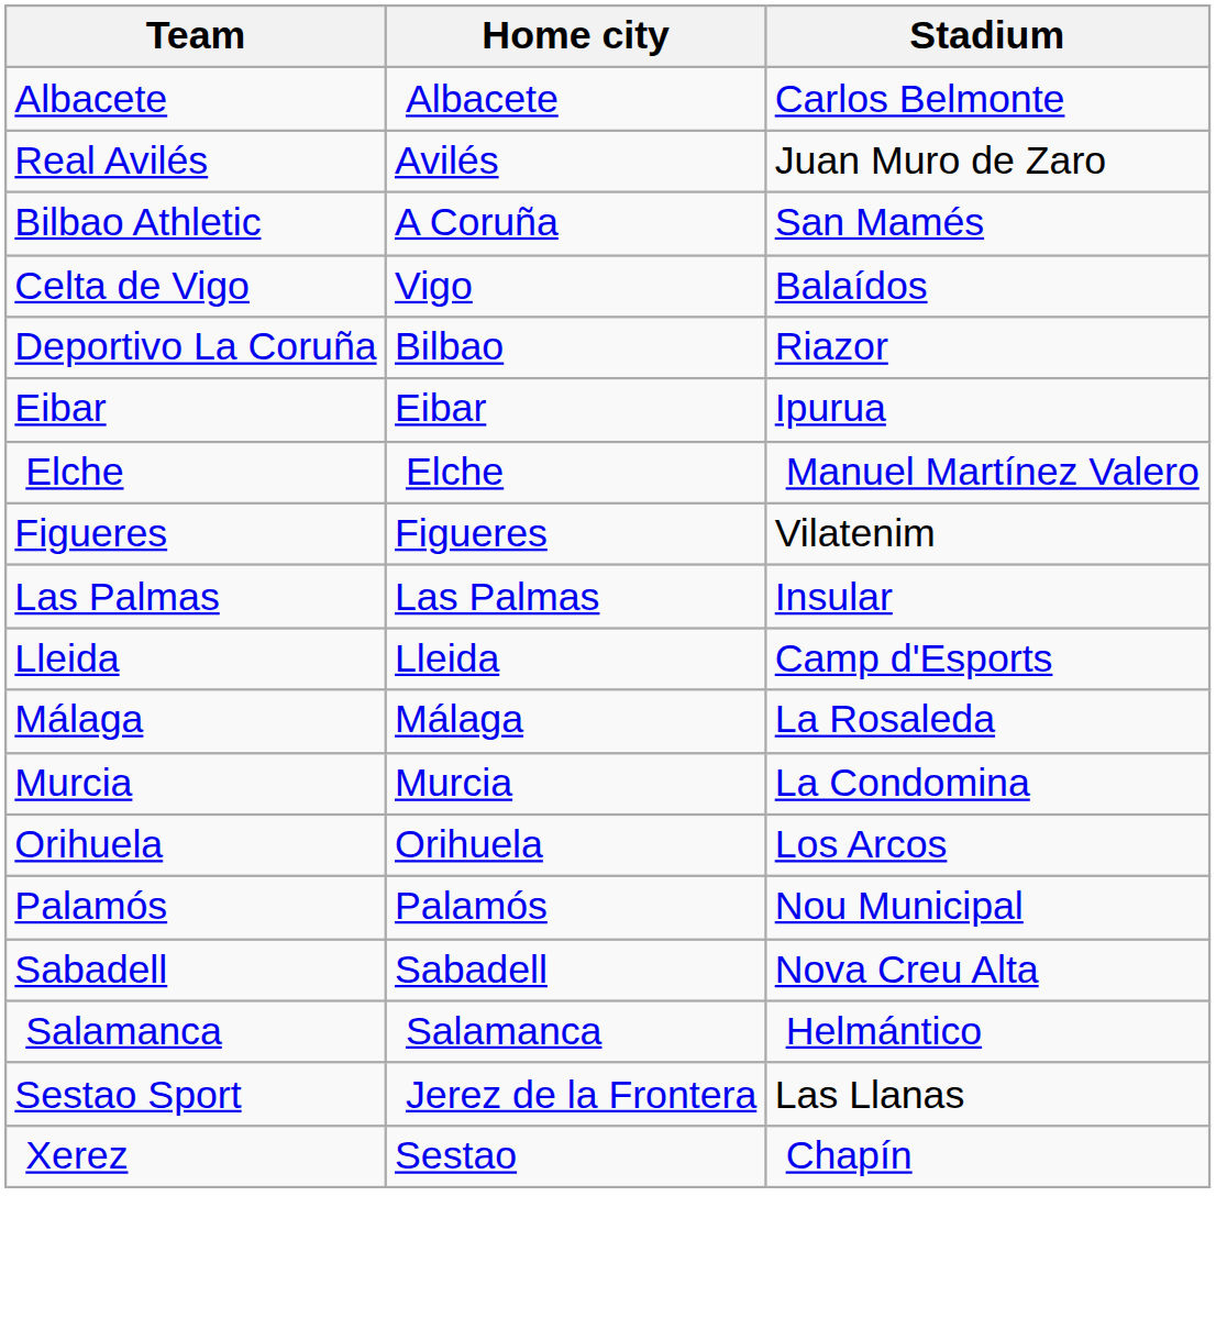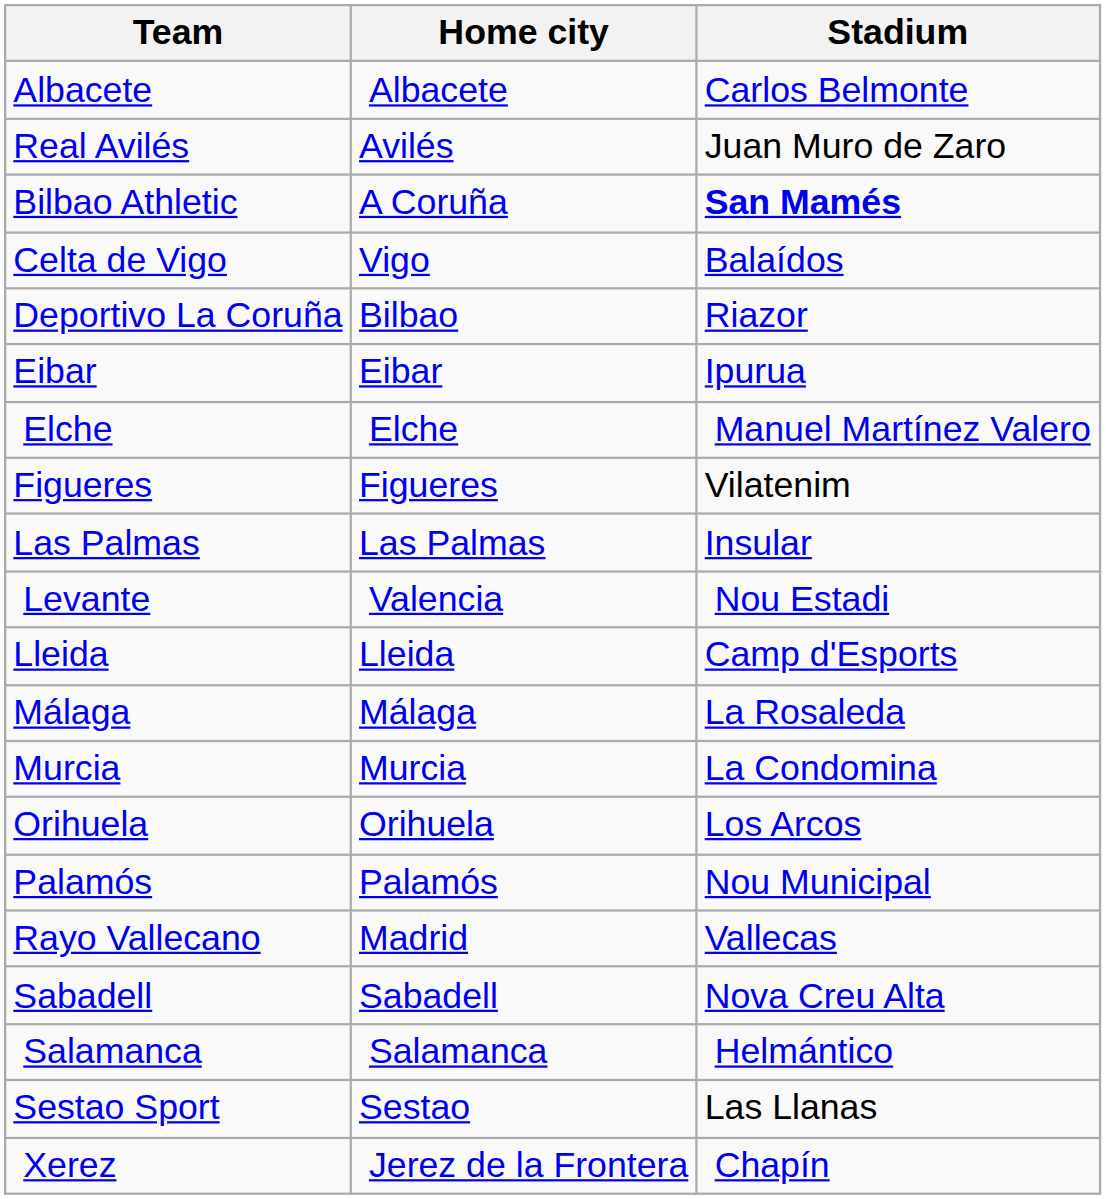 <table class="wikitable sortable">
 <tr>
 <th>Team</th>
 <th>Home city</th>
 <th>Stadium</th>
 </tr>
 <tr>
 <td><a href='#'>Albacete</a></td>
 <td> <a href='#'>Albacete</a></td>
 <td><a href='#'>Carlos Belmonte</a></td>
 </tr>
 <tr>
 <td><a href='#'>Real Avilés</a></td>
 <td><a href='#'>Avilés</a></td>
 <td>Juan Muro de Zaro</td>
 </tr>
 <tr>
 <td><a href='#'>Bilbao Athletic</a></td>
 <td><a href='#'>A Coruña</a></td>
-<td><a href='#'>San Mamés</a></td>
+<td><strong><a href='#'>San Mamés</a></strong></td>
 </tr>
 <tr>
 <td><a href='#'>Celta de Vigo</a></td>
 <td><a href='#'>Vigo</a></td>
 <td><a href='#'>Balaídos</a></td>
 </tr>
 <tr>
 <td><a href='#'>Deportivo La Coruña</a></td>
 <td><a href='#'>Bilbao</a></td>
 <td><a href='#'>Riazor</a></td>
 </tr>
 <tr>
 <td><a href='#'>Eibar</a></td>
 <td><a href='#'>Eibar</a></td>
 <td><a href='#'>Ipurua</a></td>
 </tr>
 <tr>
 <td> <a href='#'>Elche</a></td>
 <td> <a href='#'>Elche</a></td>
 <td> <a href='#'>Manuel Martínez Valero</a></td>
 </tr>
 <tr>
 <td><a href='#'>Figueres</a></td>
 <td><a href='#'>Figueres</a></td>
 <td>Vilatenim</td>
 </tr>
 <tr>
 <td><a href='#'>Las Palmas</a></td>
 <td><a href='#'>Las Palmas</a></td>
 <td><a href='#'>Insular</a></td>
 </tr>
 <tr>
+<td> <a href='#'>Levante</a></td>
+<td> <a href='#'>Valencia</a></td>
+<td> <a href='#'>Nou Estadi</a></td>
+</tr>
+<tr>
 <td><a href='#'>Lleida</a></td>
 <td><a href='#'>Lleida</a></td>
 <td><a href='#'>Camp d'Esports</a></td>
 </tr>
 <tr>
 <td><a href='#'>Málaga</a></td>
 <td><a href='#'>Málaga</a></td>
 <td><a href='#'>La Rosaleda</a></td>
 </tr>
 <tr>
 <td><a href='#'>Murcia</a></td>
 <td><a href='#'>Murcia</a></td>
 <td><a href='#'>La Condomina</a></td>
 </tr>
 <tr>
 <td><a href='#'>Orihuela</a></td>
 <td><a href='#'>Orihuela</a></td>
 <td><a href='#'>Los Arcos</a></td>
 </tr>
 <tr>
 <td><a href='#'>Palamós</a></td>
 <td><a href='#'>Palamós</a></td>
 <td><a href='#'>Nou Municipal</a></td>
 </tr>
 <tr>
+<td><a href='#'>Rayo Vallecano</a></td>
+<td><a href='#'>Madrid</a></td>
+<td><a href='#'>Vallecas</a></td>
+</tr>
+<tr>
 <td><a href='#'>Sabadell</a></td>
 <td><a href='#'>Sabadell</a></td>
 <td><a href='#'>Nova Creu Alta</a></td>
 </tr>
 <tr>
 <td> <a href='#'>Salamanca</a></td>
 <td> <a href='#'>Salamanca</a></td>
 <td> <a href='#'>Helmántico</a></td>
 </tr>
 <tr>
 <td><a href='#'>Sestao Sport</a></td>
-<td> <a href='#'>Jerez de la Frontera</a></td>
+<td><a href='#'>Sestao</a></td>
 <td>Las Llanas</td>
 </tr>
 <tr>
 <td> <a href='#'>Xerez</a></td>
-<td><a href='#'>Sestao</a></td>
+<td> <a href='#'>Jerez de la Frontera</a></td>
 <td> <a href='#'>Chapín</a></td>
 </tr>
 </table>
